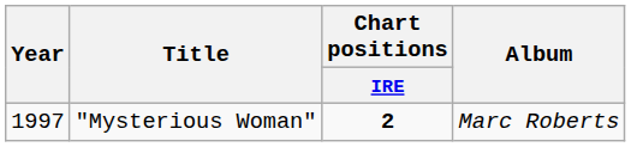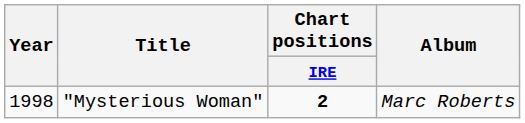 <table class="wikitable">
 <tr>
 <th rowspan="2">Year</th>
 <th rowspan="2">Title</th>
 <th colspan="1">Chart positions</th>
 <th rowspan="2">Album</th>
 </tr>
 <tr>
 <th style="width:40px;"><small><a href='#'>IRE</a></small><br></th>
 </tr>
 <tr>
-<td style="text-align:center;">1997</td>
+<td style="text-align:center;">1998</td>
 <td align="left">"Mysterious Woman"</td>
 <td style="text-align:center;"><strong>2</strong></td>
 <td style="text-align:center;" rowspan="1"><em>Marc Roberts</em></td>
 </tr>
 </table>
